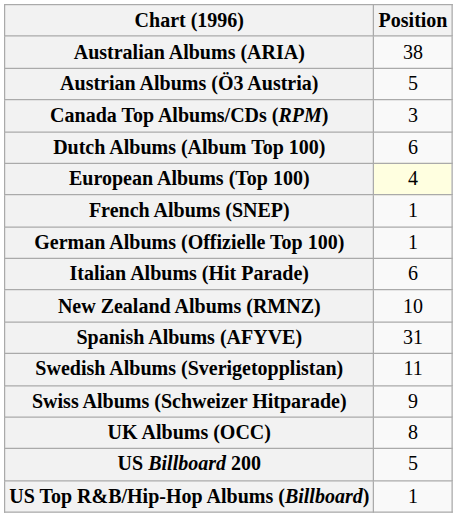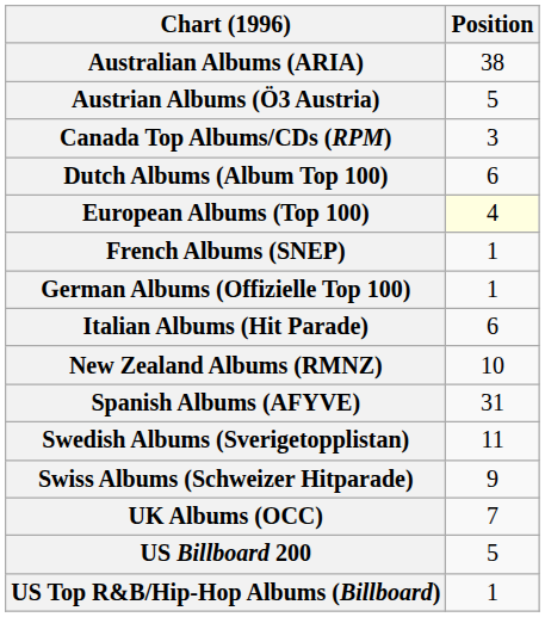 <table class="wikitable sortable plainrowheaders" style="text-align:center;">
 <tr>
 <th scope="col">Chart (1996)</th>
 <th scope="col">Position</th>
 </tr>
 <tr>
 <th scope="row">Australian Albums (ARIA)</th>
 <td>38</td>
 </tr>
 <tr>
 <th scope="row">Austrian Albums (Ö3 Austria)</th>
 <td>5</td>
 </tr>
 <tr>
 <th scope="row">Canada Top Albums/CDs (<em>RPM</em>)</th>
 <td>3</td>
 </tr>
 <tr>
 <th scope="row">Dutch Albums (Album Top 100)</th>
 <td>6</td>
 </tr>
 <tr>
 <th scope="row">European Albums (Top 100)</th>
 <td style="background: lightyellow;">4</td>
 </tr>
 <tr>
 <th scope="row">French Albums (SNEP)</th>
 <td>1</td>
 </tr>
 <tr>
 <th scope="row">German Albums (Offizielle Top 100)</th>
 <td>1</td>
 </tr>
 <tr>
 <th scope="row">Italian Albums (Hit Parade)</th>
 <td>6</td>
 </tr>
 <tr>
 <th scope="row">New Zealand Albums (RMNZ)</th>
 <td>10</td>
 </tr>
 <tr>
 <th scope="row">Spanish Albums (AFYVE)</th>
 <td>31</td>
 </tr>
 <tr>
 <th scope="row">Swedish Albums (Sverigetopplistan)</th>
 <td>11</td>
 </tr>
 <tr>
 <th scope="row">Swiss Albums (Schweizer Hitparade)</th>
 <td>9</td>
 </tr>
 <tr>
 <th scope="row">UK Albums (OCC)</th>
-<td>8</td>
+<td>7</td>
 </tr>
 <tr>
 <th scope="row">US <em>Billboard</em> 200</th>
 <td>5</td>
 </tr>
 <tr>
 <th scope="row">US Top R&B/Hip-Hop Albums (<em>Billboard</em>)</th>
 <td>1</td>
 </tr>
 </table>
